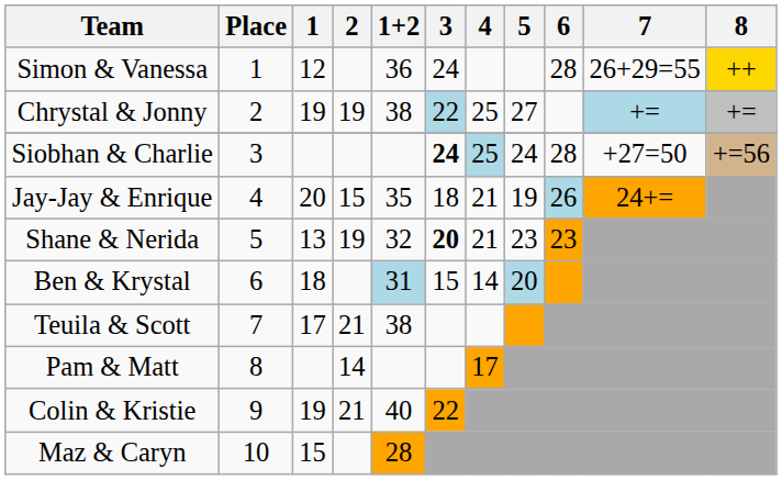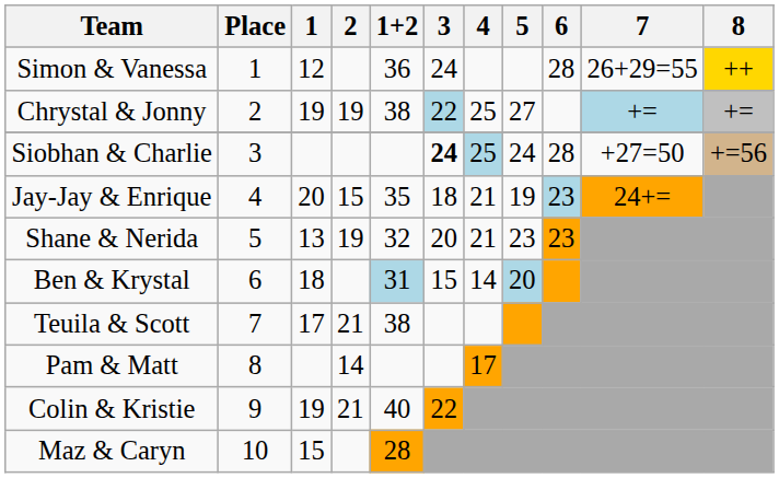 <table class="wikitable sortable" style="text-align:center" align="center">
 <tr>
 <th>Team</th>
 <th>Place</th>
 <th>1</th>
 <th>2</th>
 <th>1+2</th>
 <th>3</th>
 <th>4</th>
 <th>5</th>
 <th>6</th>
 <th>7</th>
 <th>8</th>
 </tr>
 <tr>
 <td>Simon & Vanessa</td>
 <td>1</td>
 <td>12</td>
 <td></td>
 <td>36</td>
 <td>24</td>
 <td></td>
 <td></td>
 <td>28</td>
 <td>26+29=55</td>
 <td style="background:gold;">++</td>
 </tr>
 <tr>
 <td>Chrystal & Jonny</td>
 <td>2</td>
 <td>19</td>
 <td>19</td>
 <td>38</td>
 <td style="background:lightblue;">22</td>
 <td>25</td>
 <td>27</td>
 <td></td>
 <td style="background:lightblue;">+=</td>
 <td style="background:silver;">+=</td>
 </tr>
 <tr>
 </tr>
 <tr>
 <td>Siobhan & Charlie</td>
 <td>3</td>
 <td></td>
 <td></td>
 <td></td>
 <td><strong>24</strong></td>
 <td style="background:lightblue;">25</td>
 <td>24</td>
 <td>28</td>
 <td>+27=50</td>
 <td style="background:tan;">+=56</td>
 </tr>
 <tr>
 <td>Jay-Jay & Enrique</td>
 <td>4</td>
 <td>20</td>
 <td>15</td>
 <td>35</td>
 <td>18</td>
 <td>21</td>
 <td>19</td>
-<td style="background:lightblue;">26</td>
+<td style="background:lightblue;">23</td>
 <td style="background:orange;">24+=</td>
 <td colspan=1 bgcolor=darkgray></td>
 </tr>
 <tr>
 <td>Shane & Nerida</td>
 <td>5</td>
 <td>13</td>
 <td>19</td>
 <td>32</td>
-<td><strong>20</strong></td>
+<td>20</td>
 <td>21</td>
 <td>23</td>
 <td style="background:orange;">23</td>
 <td colspan=4 bgcolor=darkgray></td>
 </tr>
 <tr>
 <td>Ben & Krystal</td>
 <td>6</td>
 <td>18</td>
 <td></td>
 <td style="background:lightblue;">31</td>
 <td>15</td>
 <td>14</td>
 <td style="background:lightblue;">20</td>
 <td style="background:orange;"></td>
 <td colspan=4 bgcolor=darkgray></td>
 </tr>
 <tr>
 <td>Teuila & Scott</td>
 <td>7</td>
 <td>17</td>
 <td>21</td>
 <td>38</td>
 <td></td>
 <td></td>
 <td style="background:orange;"></td>
 <td colspan=5 bgcolor=darkgray></td>
 </tr>
 <tr>
 <td>Pam & Matt</td>
 <td>8</td>
 <td></td>
 <td>14</td>
 <td></td>
 <td></td>
 <td style="background:orange;">17</td>
 <td colspan=6 bgcolor=darkgray></td>
 </tr>
 <tr>
 <td>Colin & Kristie</td>
 <td>9</td>
 <td>19</td>
 <td>21</td>
 <td>40</td>
 <td style="background:orange;">22</td>
 <td colspan=7 bgcolor=darkgray></td>
 </tr>
 <tr>
 <td>Maz & Caryn</td>
 <td>10</td>
 <td>15</td>
 <td></td>
 <td style="background:orange;">28</td>
 <td colspan=8 bgcolor=darkgray></td>
 </tr>
 </table>
